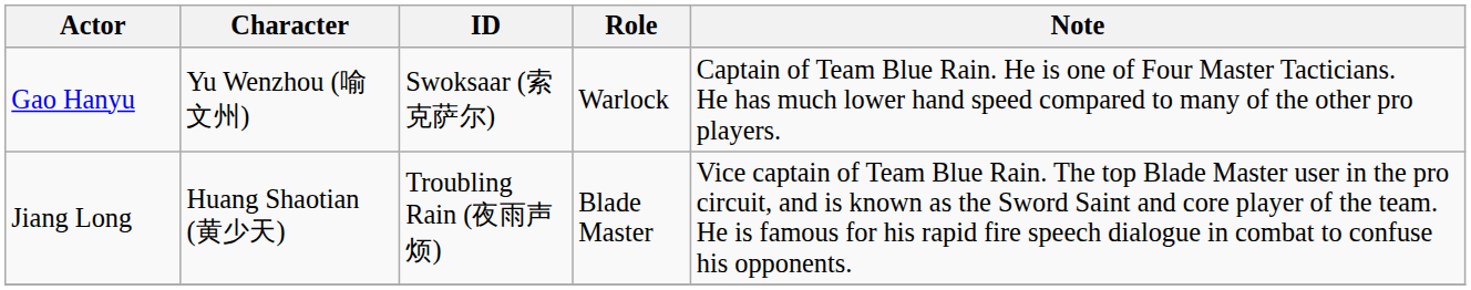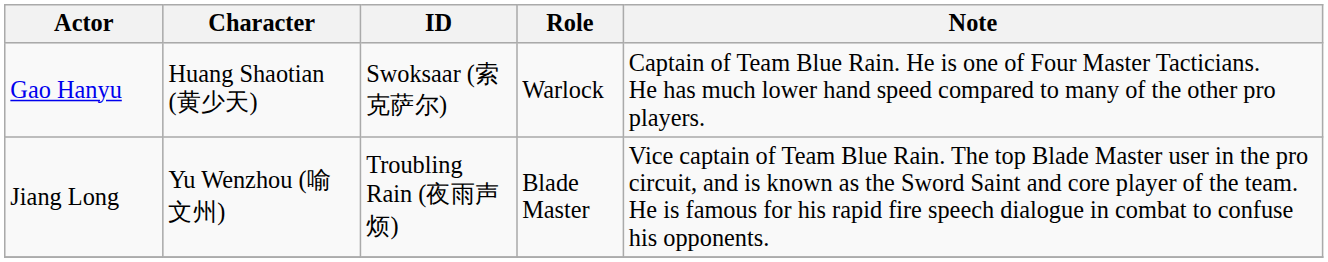 <table class="wikitable">
 <tr>
 <th style="width:12%">Actor</th>
 <th style="width:15%">Character</th>
 <th>ID</th>
 <th>Role</th>
 <th>Note</th>
 </tr>
 <tr>
 <td><a href='#'>Gao Hanyu</a></td>
-<td>Yu Wenzhou (喻文州)</td>
+<td>Huang Shaotian (黄少天)</td>
 <td>Swoksaar (索克萨尔)</td>
 <td>Warlock</td>
 <td>Captain of Team Blue Rain. He is one of Four Master Tacticians.<br> He has much lower hand speed compared to many of the other pro players.</td>
 </tr>
 <tr>
 <td>Jiang Long</td>
-<td>Huang Shaotian (黄少天)</td>
+<td>Yu Wenzhou (喻文州)</td>
 <td>Troubling Rain (夜雨声烦)</td>
 <td>Blade Master</td>
 <td>Vice captain of Team Blue Rain. The top Blade Master user in the pro circuit, and is known as the Sword Saint and core player of the team. He is famous for his rapid fire speech dialogue in combat to confuse his opponents.</td>
 </tr>
 <tr>
 </tr>
 </table>
